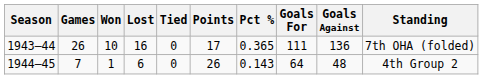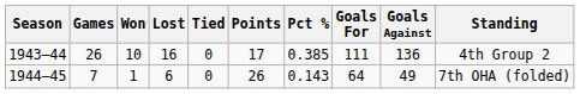 <table class="wikitable">
 <tr>
 <th>Season</th>
 <th>Games</th>
 <th>Won</th>
 <th>Lost</th>
 <th>Tied</th>
 <th>Points</th>
 <th>Pct %</th>
 <th>Goals<br>For</th>
 <th>Goals<br><small>Against</small></th>
 <th>Standing</th>
 </tr>
 <tr align="center">
 <td>1943–44</td>
 <td>26</td>
 <td>10</td>
 <td>16</td>
 <td>0</td>
 <td>17</td>
-<td>0.365</td>
+<td>0.385</td>
 <td>111</td>
 <td>136</td>
-<td>7th OHA (folded)</td>
+<td>4th Group 2</td>
 </tr>
 <tr align="center">
 <td>1944–45</td>
 <td>7</td>
 <td>1</td>
 <td>6</td>
 <td>0</td>
 <td>26</td>
 <td>0.143</td>
 <td>64</td>
-<td>48</td>
-<td>4th Group 2</td>
+<td>49</td>
+<td>7th OHA (folded)</td>
 </tr>
 </table>
